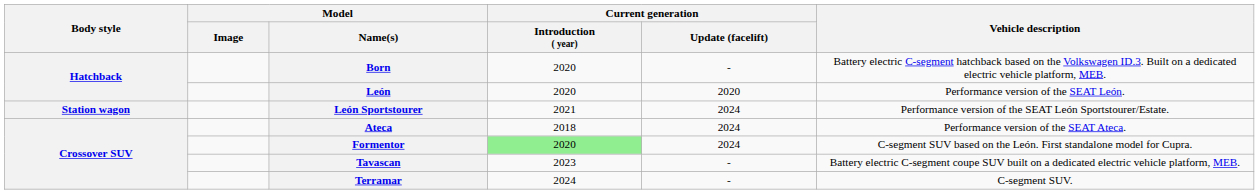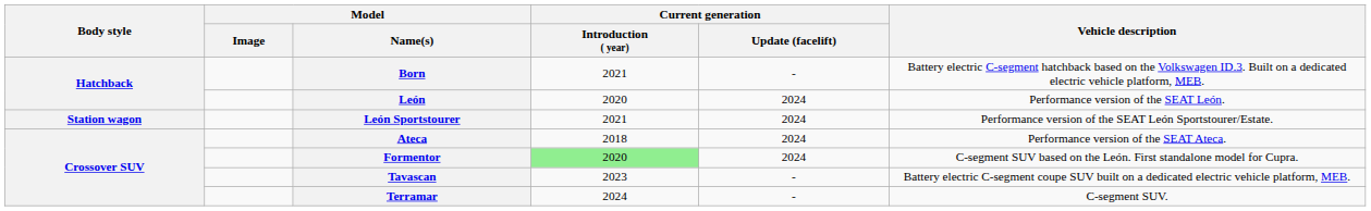 <table class="wikitable sortable" style="text-align: center; width: 90%">
 <tr>
 <th rowspan="2">Body style</th>
 <th colspan="2">Model</th>
 <th colspan="2">Current generation</th>
 <th rowspan="2" width="35%" class="unsortable">Vehicle description</th>
 </tr>
 <tr>
 <th class="unsortable">Image</th>
 <th>Name(s)</th>
 <th>Introduction<br><small>( year)</small></th>
 <th width="14%">Update (facelift)</th>
 </tr>
 <tr>
 <th rowspan="2"><a href='#'>Hatchback</a></th>
 <td></td>
 <th scope="row"><a href='#'>Born</a></th>
-<td>2020</td>
+<td>2021</td>
 <td>-</td>
 <td>Battery electric <a href='#'>C-segment</a> hatchback based on the <a href='#'>Volkswagen ID.3</a>. Built on a dedicated electric vehicle platform, <a href='#'>MEB</a>.</td>
 </tr>
 <tr>
 <td></td>
 <th scope="row"><a href='#'>León</a></th>
 <td>2020</td>
-<td>2020</td>
+<td>2024</td>
 <td>Performance version of the <a href='#'>SEAT León</a>.</td>
 </tr>
 <tr>
 <th><a href='#'>Station wagon</a></th>
 <td></td>
 <th scope="row"><a href='#'>León Sportstourer</a></th>
 <td>2021</td>
 <td>2024</td>
 <td>Performance version of the SEAT León Sportstourer/Estate.</td>
 </tr>
 <tr>
 <th rowspan="4"><a href='#'>Crossover SUV</a></th>
 <td></td>
 <th scope="row"><a href='#'>Ateca</a></th>
 <td>2018</td>
 <td>2024</td>
 <td>Performance version of the <a href='#'>SEAT Ateca</a>.</td>
 </tr>
 <tr>
 <td></td>
 <th scope="row"><a href='#'>Formentor</a></th>
 <td style="background: lightgreen;">2020</td>
 <td>2024</td>
 <td>C-segment SUV based on the León. First standalone model for Cupra.</td>
 </tr>
 <tr>
 <td></td>
 <th scope="row"><a href='#'>Tavascan</a></th>
 <td>2023</td>
 <td>-</td>
 <td>Battery electric C-segment coupe SUV built on a dedicated electric vehicle platform, <a href='#'>MEB</a>.</td>
 </tr>
 <tr>
 <td></td>
 <th scope="row"><a href='#'>Terramar</a></th>
 <td>2024</td>
 <td>-</td>
 <td>C-segment SUV.</td>
 </tr>
 </table>
